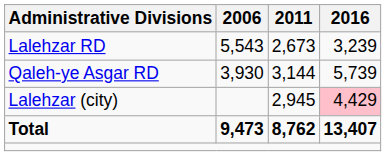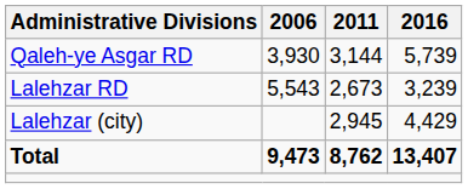 <table class="wikitable">
 <tr>
 <th>Administrative Divisions</th>
 <th>2006</th>
 <th>2011</th>
 <th>2016</th>
 </tr>
 <tr>
+<td><a href='#'>Qaleh-ye Asgar RD</a></td>
+<td style="text-align: right;">3,930</td>
+<td style="text-align: right;">3,144</td>
+<td style="text-align: right;">5,739</td>
+</tr>
+<tr>
 <td><a href='#'>Lalehzar RD</a></td>
 <td style="text-align: right;">5,543</td>
 <td style="text-align: right;">2,673</td>
 <td style="text-align: right;">3,239</td>
 </tr>
 <tr>
-<td><a href='#'>Qaleh-ye Asgar RD</a></td>
-<td style="text-align: right;">3,930</td>
-<td style="text-align: right;">3,144</td>
-<td style="text-align: right;">5,739</td>
-</tr>
-<tr>
 <td><a href='#'>Lalehzar</a> (city)</td>
 <td style="text-align: right;"></td>
 <td style="text-align: right;">2,945</td>
-<td style="background: pink; text-align: right;">4,429</td>
+<td style="text-align: right;">4,429</td>
 </tr>
 <tr>
 <td><strong>Total</strong></td>
 <td style="text-align: right;"><strong>9,473</strong></td>
 <td style="text-align: right;"><strong>8,762</strong></td>
 <td style="text-align: right;"><strong>13,407</strong></td>
 </tr>
 <tr>
 <td colspan=4></td>
 </tr>
 </table>
